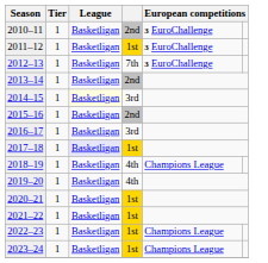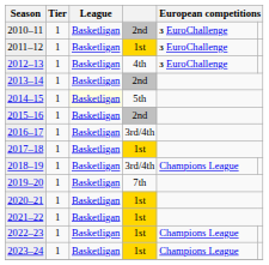 <table class="wikitable" style="font-size:85%">
 <tr>
 <th>Season</th>
 <th>Tier</th>
 <th>League</th>
 <th></th>
 <th colspan=2>European competitions</th>
 </tr>
 <tr>
 <td style="background:#efefef;">2010–11</td>
 <td align="center">1</td>
 <td><a href='#'>Basketligan</a></td>
 <td style="background:silver"  align="center">2nd</td>
 <td><small><strong>3</strong></small> <a href='#'>EuroChallenge</a></td>
 <td align=center></td>
 </tr>
 <tr>
 <td style="background:#efefef;">2011–12</td>
 <td align="center">1</td>
 <td><a href='#'>Basketligan</a></td>
 <td style="background:gold"  align="center">1st</td>
 <td><small><strong>3</strong></small> <a href='#'>EuroChallenge</a></td>
 <td align=center></td>
 </tr>
 <tr>
 <td style="background:#efefef;"><a href='#'>2012–13</a></td>
 <td align="center">1</td>
 <td><a href='#'>Basketligan</a></td>
-<td align="center">7th</td>
+<td align="center">4th</td>
 <td><small><strong>3</strong></small> <a href='#'>EuroChallenge</a></td>
 <td align=center></td>
 </tr>
 <tr>
 <td style="background:#efefef;"><a href='#'>2013–14</a></td>
 <td align="center">1</td>
 <td><a href='#'>Basketligan</a></td>
 <td style="background:silver"  align="center">2nd</td>
 <td colspan=2></td>
 </tr>
 <tr>
 <td style="background:#efefef;"><a href='#'>2014–15</a></td>
 <td align="center">1</td>
 <td style="background: lightyellow;"><a href='#'>Basketligan</a></td>
-<td align="center">3rd</td>
+<td style="background:"  align="center">5th</td>
 <td colspan=2></td>
 </tr>
 <tr>
 <td style="background:#efefef;"><a href='#'>2015–16</a></td>
 <td align="center">1</td>
 <td><a href='#'>Basketligan</a></td>
 <td style="background:silver"  align="center">2nd</td>
 <td colspan=2></td>
 </tr>
 <tr>
 <td style="background:#efefef;"><a href='#'>2016–17</a></td>
 <td align="center">1</td>
 <td><a href='#'>Basketligan</a></td>
-<td align="center">3rd</td>
+<td align="center">3rd/4th</td>
 <td colspan=2></td>
 </tr>
 <tr>
 <td style="background:#efefef;"><a href='#'>2017–18</a></td>
 <td align="center">1</td>
-<td style="background: lavender;"><a href='#'>Basketligan</a></td>
+<td><a href='#'>Basketligan</a></td>
 <td align="center" bgcolor=gold>1st</td>
 <td colspan=2></td>
 </tr>
 <tr>
 <td style="background:#efefef;"><a href='#'>2018–19</a></td>
 <td align="center">1</td>
 <td><a href='#'>Basketligan</a></td>
-<td align="center">4th</td>
+<td align="center">3rd/4th</td>
 <td> <a href='#'>Champions League</a></td>
 <td align=center></td>
 </tr>
 <tr>
 <td style="background:#efefef;"><a href='#'>2019–20</a></td>
 <td align="center">1</td>
 <td><a href='#'>Basketligan</a></td>
-<td align="center">4th</td>
+<td align="center">7th</td>
 <td colspan=2></td>
 </tr>
 <tr>
 <td style="background:#efefef;"><a href='#'>2020–21</a></td>
 <td align="center">1</td>
 <td><a href='#'>Basketligan</a></td>
 <td align="center" bgcolor=gold>1st</td>
 <td colspan=2></td>
 </tr>
 <tr>
 <td style="background:#efefef;"><a href='#'>2021–22</a></td>
 <td align="center">1</td>
 <td><a href='#'>Basketligan</a></td>
 <td align="center" bgcolor=gold>1st</td>
 <td colspan=2></td>
 </tr>
 <tr>
 <td style="background:#efefef;"><a href='#'>2022–23</a></td>
 <td align="center">1</td>
 <td><a href='#'>Basketligan</a></td>
 <td align="center" bgcolor=gold>1st</td>
 <td> <a href='#'>Champions League</a></td>
 <td align=center></td>
 </tr>
 <tr>
 <td style="background:#efefef;"><a href='#'>2023–24</a></td>
 <td align="center">1</td>
 <td><a href='#'>Basketligan</a></td>
 <td align="center" bgcolor=gold>1st</td>
 <td> <a href='#'>Champions League</a></td>
 <td align=center></td>
 </tr>
 <tr>
 </tr>
 </table>
